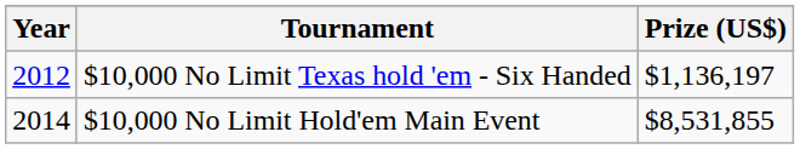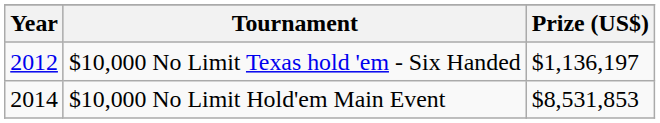 <table class="wikitable">
 <tr>
 </tr>
 <tr>
 <th>Year</th>
 <th>Tournament</th>
 <th>Prize (US$)</th>
 </tr>
 <tr>
 <td><a href='#'>2012</a></td>
 <td>$10,000 No Limit <a href='#'>Texas hold 'em</a> - Six Handed</td>
 <td>$1,136,197</td>
 </tr>
 <tr>
 <td>2014</td>
 <td>$10,000 No Limit Hold'em Main Event</td>
-<td>$8,531,855</td>
+<td>$8,531,853</td>
 </tr>
 </table>
